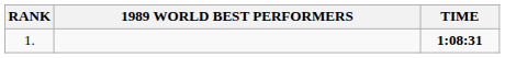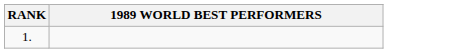 <table class="wikitable" style="border-collapse: collapse; font-size: 90%;">
 <tr>
 <th>RANK</th>
 <th align="center" style="width: 25em">1989 WORLD BEST PERFORMERS</th>
-<th align="center" style="width: 5em">TIME</th>
 </tr>
 <tr>
 <td align="center">1.</td>
 <td></td>
-<td align="center"><strong>1:08:31</strong></td>
 </tr>
 </table>
